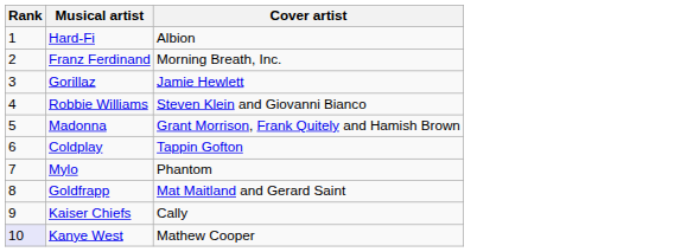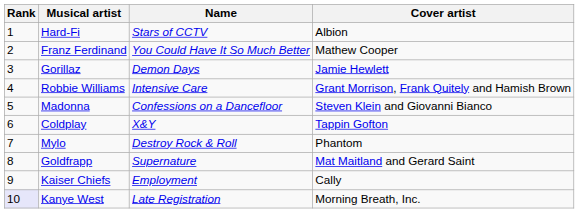 <table class=wikitable>
 <tr>
 <th>Rank</th>
 <th>Musical artist</th>
+<th>Name</th>
 <th>Cover artist</th>
 </tr>
 <tr>
 <td>1</td>
 <td><a href='#'>Hard-Fi</a></td>
+<td><em><a href='#'>Stars of CCTV</a></em></td>
 <td>Albion</td>
 </tr>
 <tr>
 <td>2</td>
 <td><a href='#'>Franz Ferdinand</a></td>
-<td>Morning Breath, Inc.</td>
+<td><em><a href='#'>You Could Have It So Much Better</a></em></td>
+<td>Mathew Cooper</td>
 </tr>
 <tr>
 <td>3</td>
 <td><a href='#'>Gorillaz</a></td>
+<td><em><a href='#'>Demon Days</a></em></td>
 <td><a href='#'>Jamie Hewlett</a></td>
 </tr>
 <tr>
 <td>4</td>
 <td><a href='#'>Robbie Williams</a></td>
-<td><a href='#'>Steven Klein</a> and Giovanni Bianco</td>
+<td><em><a href='#'>Intensive Care</a></em></td>
+<td><a href='#'>Grant Morrison</a>, <a href='#'>Frank Quitely</a> and Hamish Brown</td>
 </tr>
 <tr>
 <td>5</td>
 <td><a href='#'>Madonna</a></td>
-<td><a href='#'>Grant Morrison</a>, <a href='#'>Frank Quitely</a> and Hamish Brown</td>
+<td><em><a href='#'>Confessions on a Dancefloor</a></em></td>
+<td><a href='#'>Steven Klein</a> and Giovanni Bianco</td>
 </tr>
 <tr>
 <td>6</td>
 <td><a href='#'>Coldplay</a></td>
+<td><em><a href='#'>X&Y</a></em></td>
 <td><a href='#'>Tappin Gofton</a></td>
 </tr>
 <tr>
 <td>7</td>
 <td><a href='#'>Mylo</a></td>
+<td><em><a href='#'>Destroy Rock & Roll</a></em></td>
 <td>Phantom</td>
 </tr>
 <tr>
 <td>8</td>
 <td><a href='#'>Goldfrapp</a></td>
+<td><em><a href='#'>Supernature</a></em></td>
 <td><a href='#'>Mat Maitland</a> and Gerard Saint</td>
 </tr>
 <tr>
 <td>9</td>
 <td><a href='#'>Kaiser Chiefs</a></td>
+<td><em><a href='#'>Employment</a></em></td>
 <td>Cally</td>
 </tr>
 <tr>
 <td style="background: lavender;">10</td>
 <td><a href='#'>Kanye West</a></td>
-<td>Mathew Cooper</td>
+<td><em><a href='#'>Late Registration</a></em></td>
+<td>Morning Breath, Inc.</td>
 </tr>
 </table>
